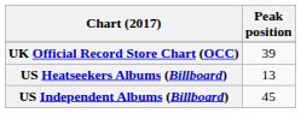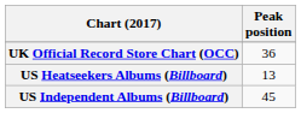 <table class="wikitable plainrowheaders sortable" style="text-align:center">
 <tr>
 <th>Chart (2017)</th>
 <th>Peak<br>position</th>
 </tr>
 <tr>
 </tr>
 <tr>
 </tr>
 <tr>
 </tr>
 <tr>
 </tr>
 <tr>
 <th scope="row">UK <a href='#'>Official Record Store Chart</a> (<a href='#'>OCC</a>)</th>
-<td>39</td>
+<td>36</td>
 </tr>
 <tr>
 <th scope="row">US <a href='#'>Heatseekers Albums</a> (<em><a href='#'>Billboard</a></em>)</th>
 <td>13</td>
 </tr>
 <tr>
 <th scope="row">US <a href='#'>Independent Albums</a> (<em><a href='#'>Billboard</a></em>)</th>
 <td>45</td>
 </tr>
 </table>
